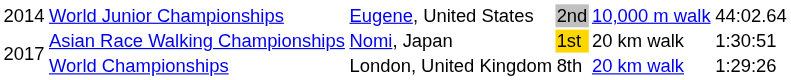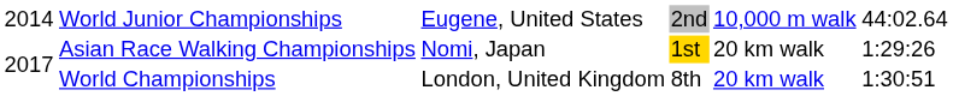 <table>
 <tr>
 <td>2014</td>
 <td><a href='#'>World Junior Championships</a></td>
 <td><a href='#'>Eugene</a>, United States</td>
 <td bgcolor=silver>2nd</td>
 <td><a href='#'>10,000 m walk</a></td>
 <td>44:02.64</td>
 </tr>
 <tr>
 <td rowspan=2>2017</td>
 <td><a href='#'>Asian Race Walking Championships</a></td>
 <td><a href='#'>Nomi</a>, Japan</td>
 <td bgcolor=gold>1st</td>
 <td>20 km walk</td>
-<td>1:30:51</td>
+<td>1:29:26</td>
 </tr>
 <tr>
 <td><a href='#'>World Championships</a></td>
 <td>London, United Kingdom</td>
 <td>8th</td>
 <td><a href='#'>20 km walk</a></td>
-<td>1:29:26</td>
+<td>1:30:51</td>
 </tr>
 </table>
